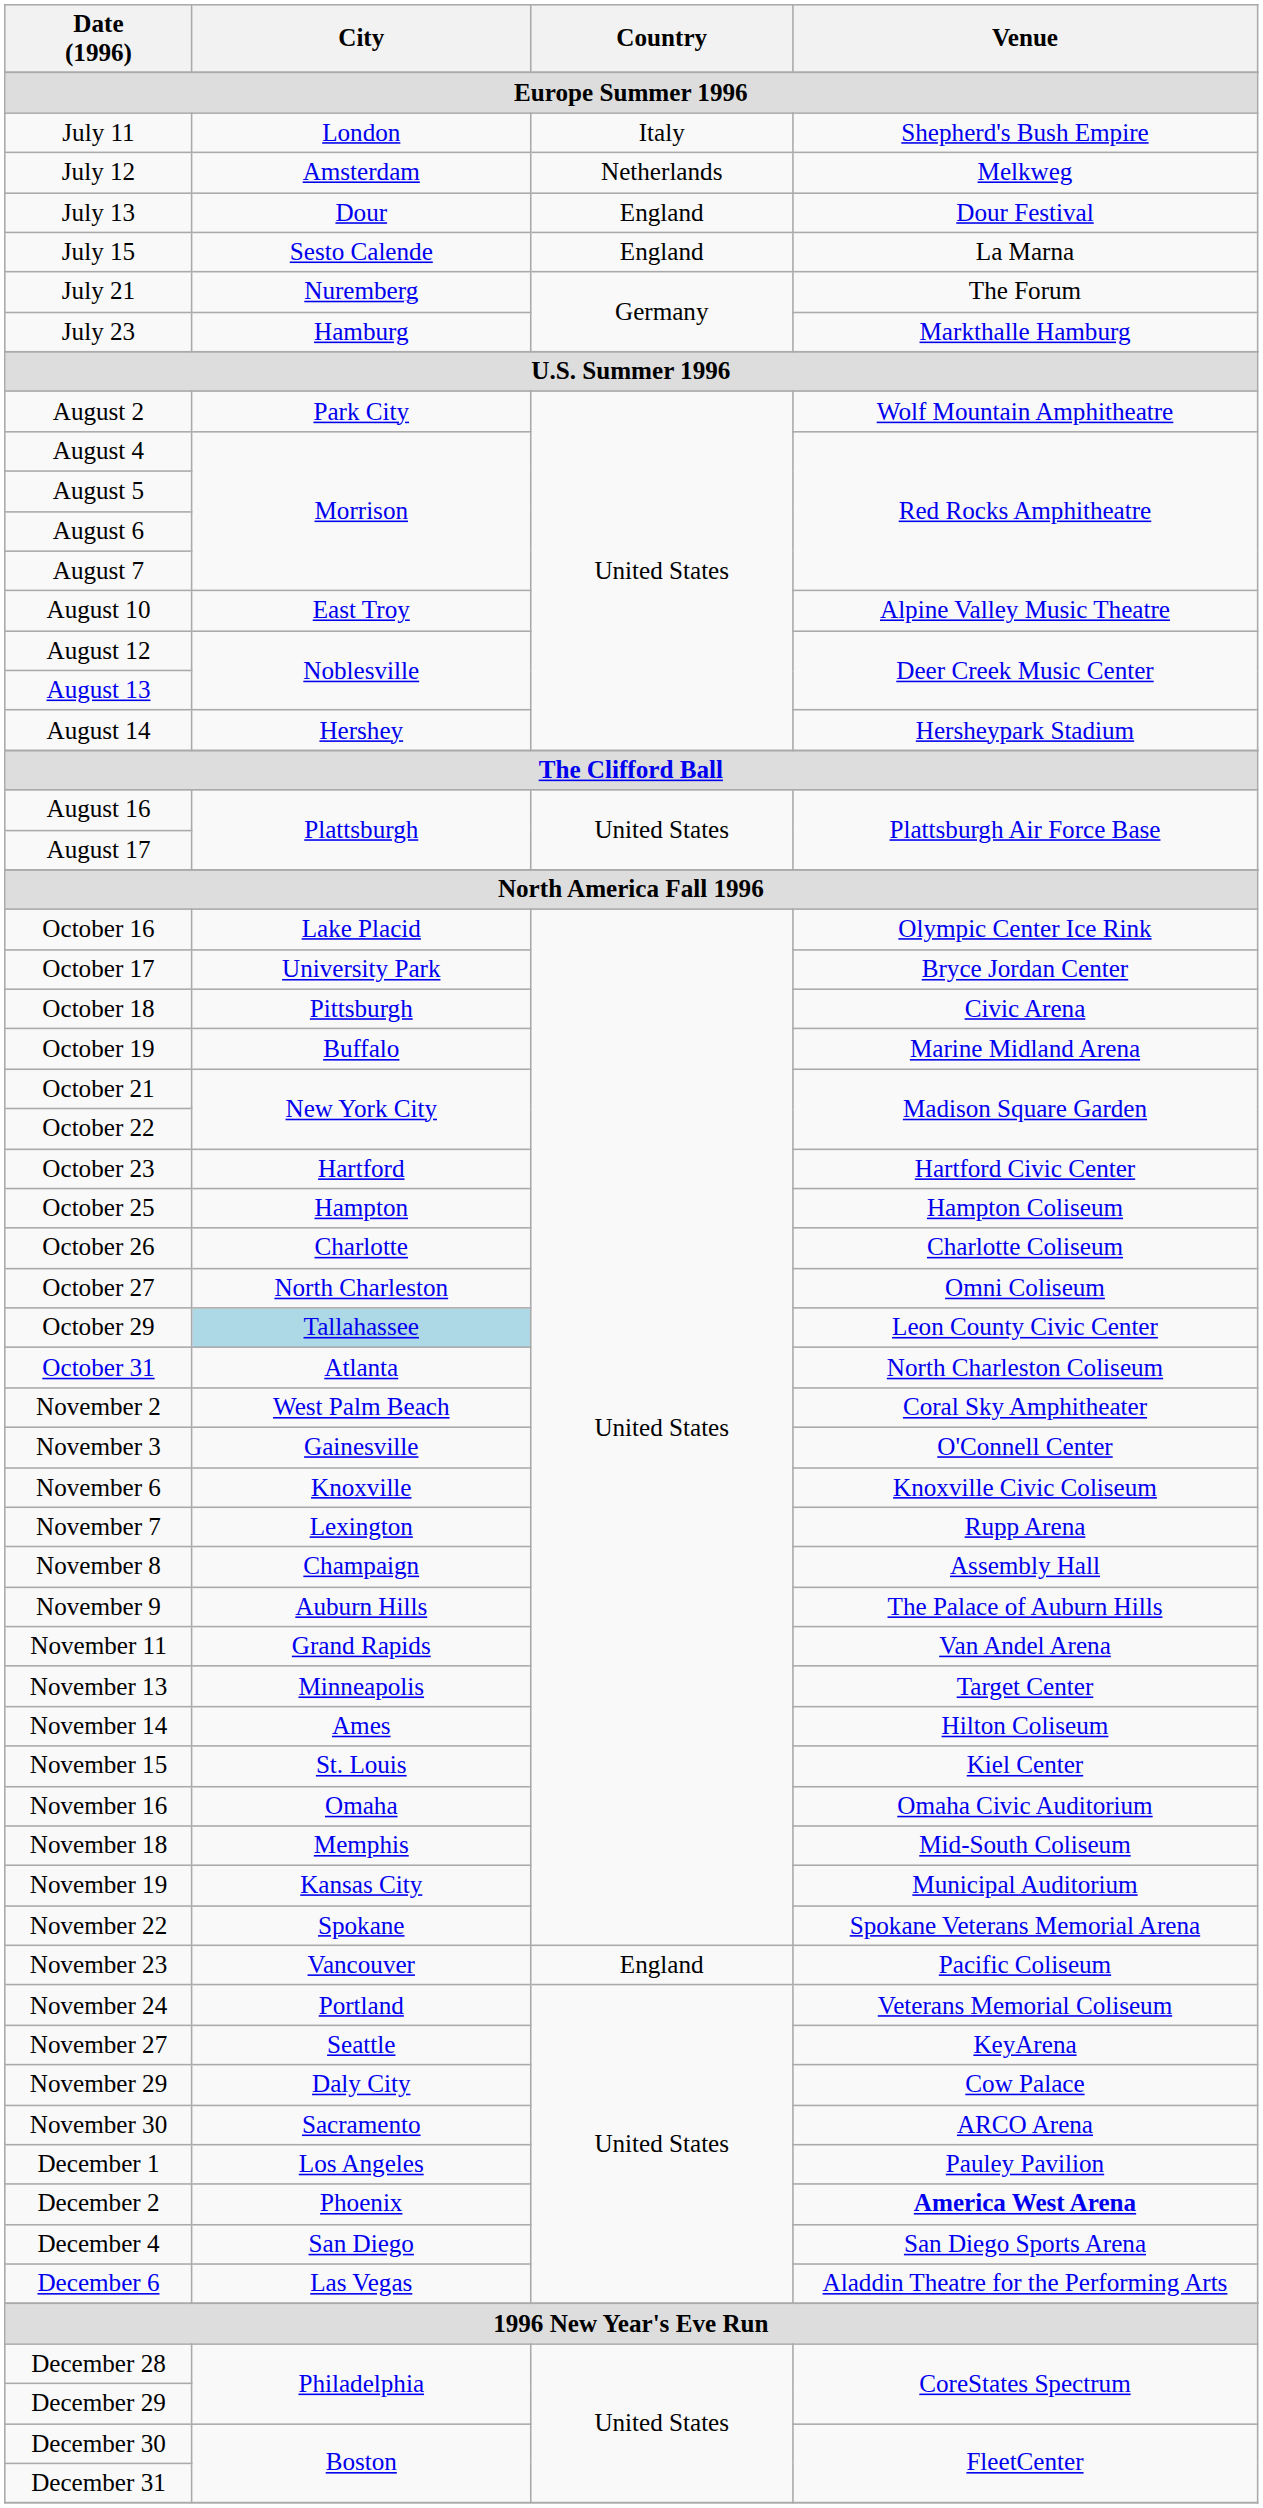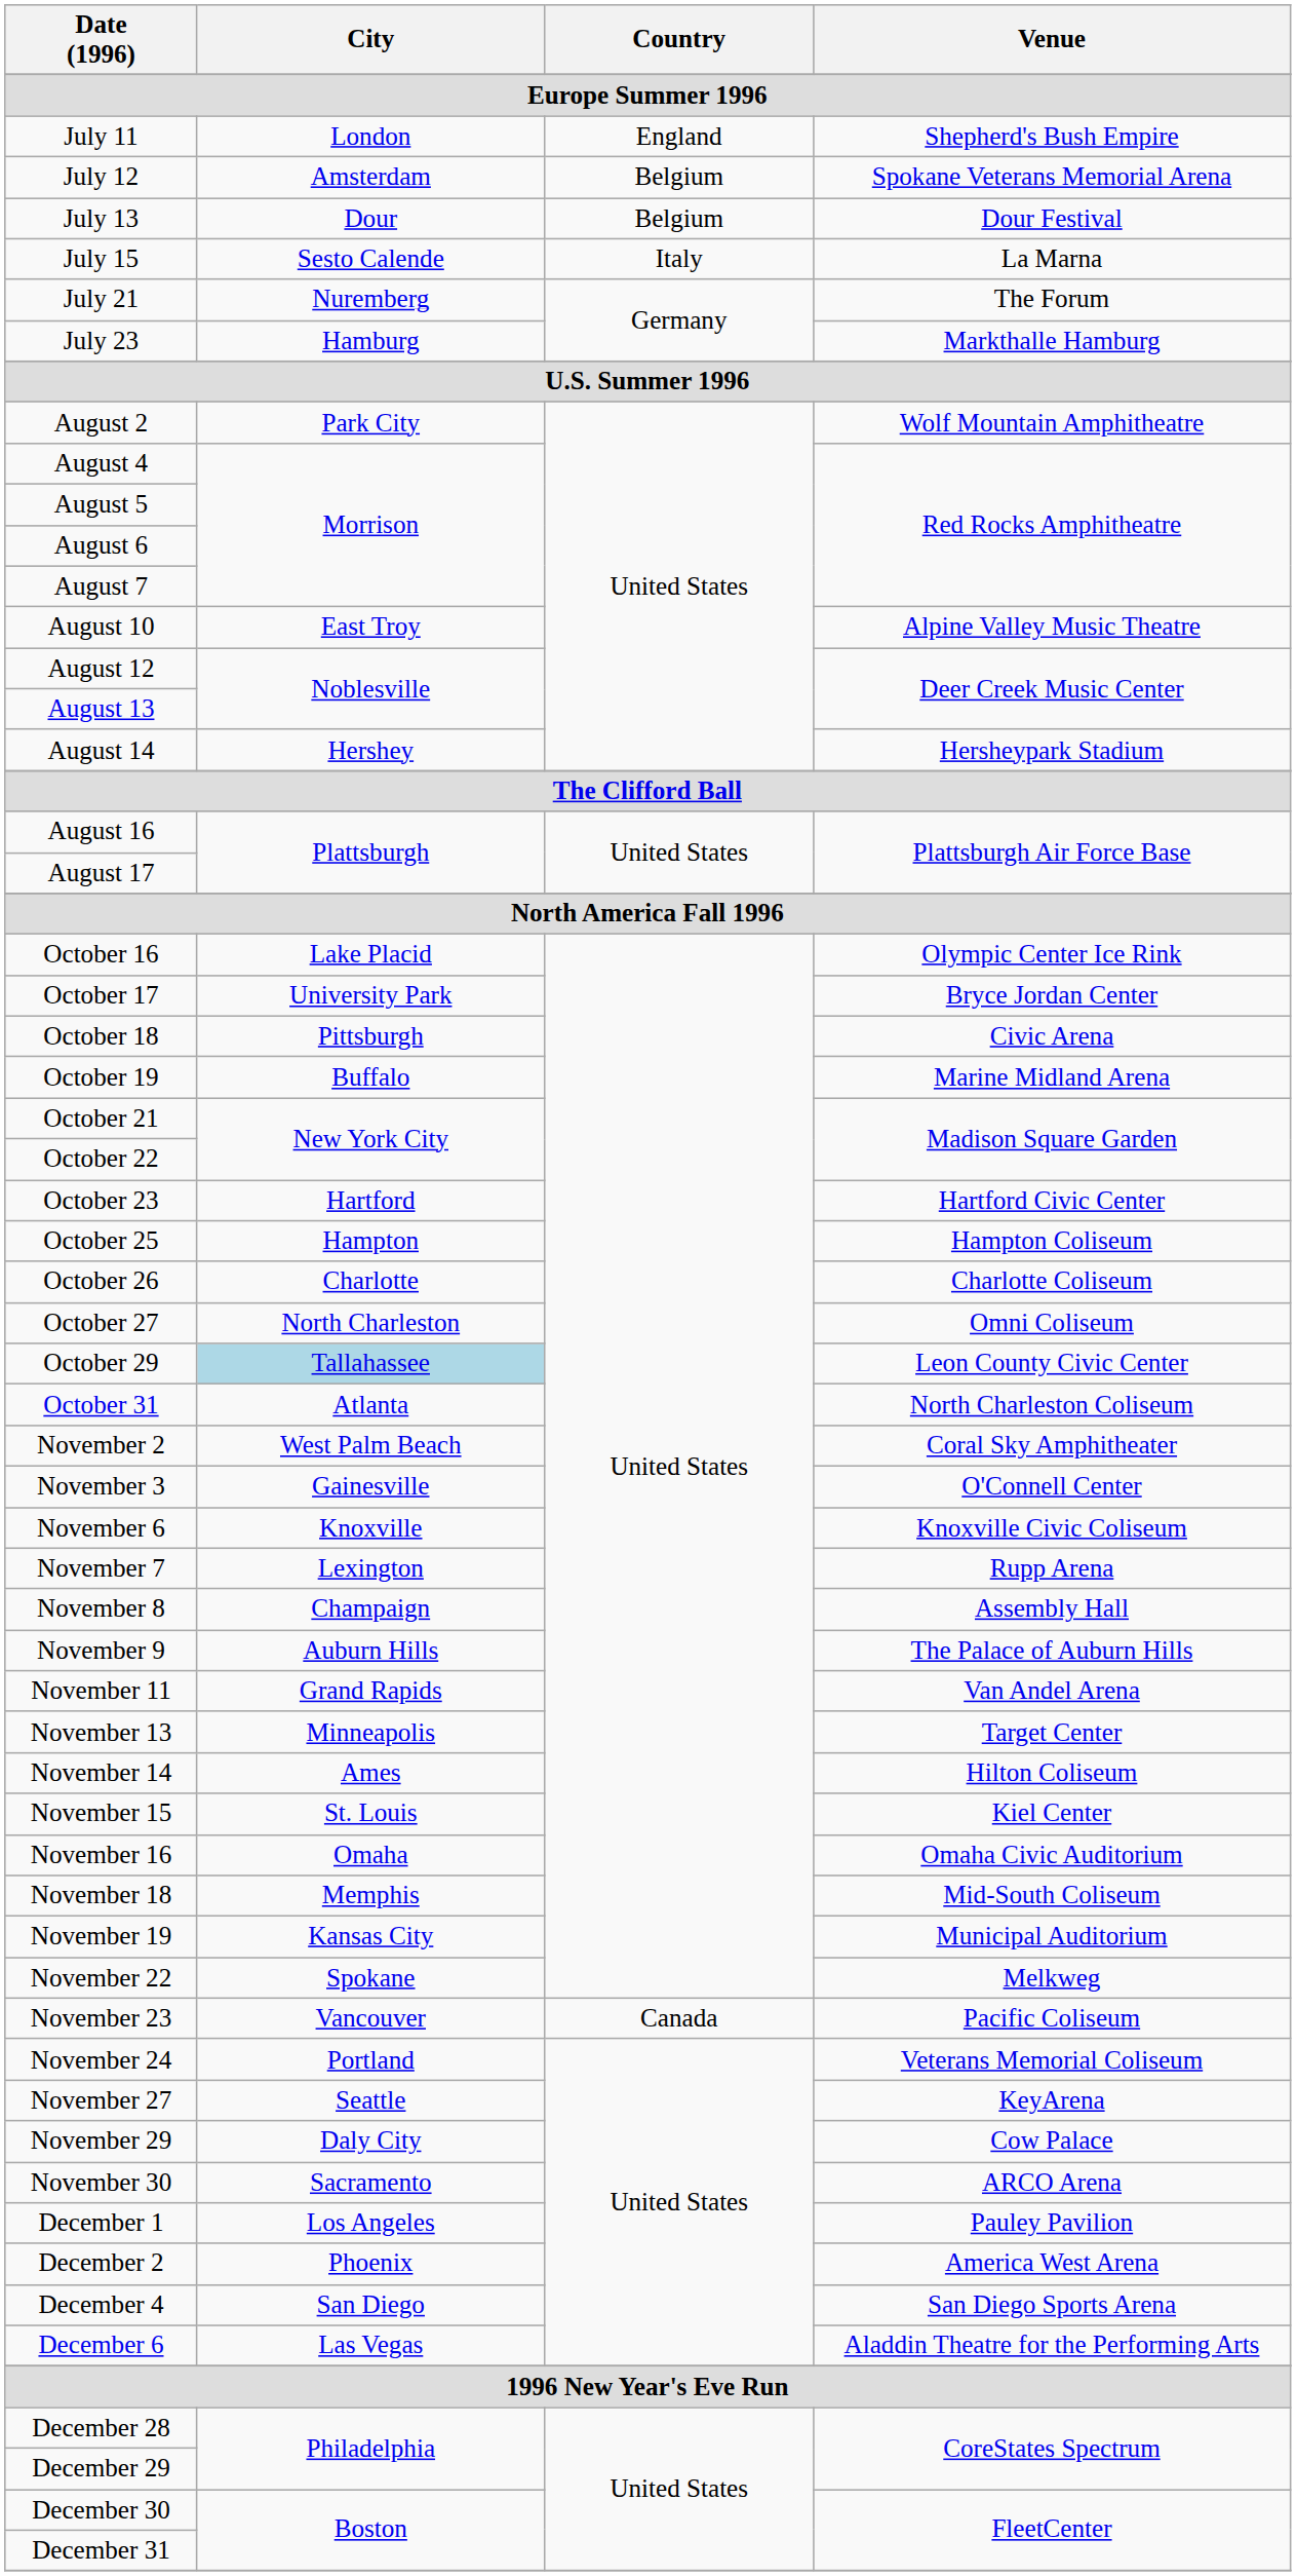 <table class="wikitable plainrowheaders" style="text-align:center;">
 <tr>
 <th scope="col" style="width:7em;">Date<br>(1996)</th>
 <th scope="col" style="width:13em;">City</th>
 <th scope="col" style="width:10em;">Country</th>
 <th scope="col" style="width:18em;">Venue</th>
 </tr>
 <tr>
 </tr>
 <tr style="background:#ddd;">
 <td colspan="6" style="text-align:center;"><strong>Europe Summer 1996</strong></td>
 </tr>
 <tr>
 <td>July 11</td>
 <td><a href='#'>London</a></td>
-<td>Italy</td>
+<td>England</td>
 <td><a href='#'>Shepherd's Bush Empire</a></td>
 </tr>
 <tr>
 <td>July 12</td>
 <td><a href='#'>Amsterdam</a></td>
-<td>Netherlands</td>
-<td><a href='#'>Melkweg</a></td>
+<td>Belgium</td>
+<td><a href='#'>Spokane Veterans Memorial Arena</a></td>
 </tr>
 <tr>
 <td>July 13</td>
 <td><a href='#'>Dour</a></td>
-<td>England</td>
+<td>Belgium</td>
 <td><a href='#'>Dour Festival</a></td>
 </tr>
 <tr>
 <td>July 15</td>
 <td><a href='#'>Sesto Calende</a></td>
-<td>England</td>
+<td>Italy</td>
 <td>La Marna</td>
 </tr>
 <tr>
 <td>July 21</td>
 <td><a href='#'>Nuremberg</a></td>
 <td rowspan="2">Germany</td>
 <td>The Forum</td>
 </tr>
 <tr>
 <td>July 23</td>
 <td><a href='#'>Hamburg</a></td>
 <td><a href='#'>Markthalle Hamburg</a></td>
 </tr>
 <tr>
 </tr>
 <tr style="background:#ddd;">
 <td colspan="6" style="text-align:center;"><strong>U.S. Summer 1996</strong></td>
 </tr>
 <tr>
 <td>August 2</td>
 <td><a href='#'>Park City</a></td>
 <td rowspan="9">United States</td>
 <td><a href='#'>Wolf Mountain Amphitheatre</a></td>
 </tr>
 <tr>
 <td>August 4</td>
 <td rowspan="4"><a href='#'>Morrison</a></td>
 <td rowspan="4"><a href='#'>Red Rocks Amphitheatre</a></td>
 </tr>
 <tr>
 <td>August 5</td>
 </tr>
 <tr>
 <td>August 6</td>
 </tr>
 <tr>
 <td>August 7</td>
 </tr>
 <tr>
 <td>August 10</td>
 <td><a href='#'>East Troy</a></td>
 <td><a href='#'>Alpine Valley Music Theatre</a></td>
 </tr>
 <tr>
 <td>August 12</td>
 <td rowspan="2"><a href='#'>Noblesville</a></td>
 <td rowspan="2"><a href='#'>Deer Creek Music Center</a></td>
 </tr>
 <tr>
 <td><a href='#'>August 13</a></td>
 </tr>
 <tr>
 <td>August 14</td>
 <td><a href='#'>Hershey</a></td>
 <td><a href='#'>Hersheypark Stadium</a></td>
 </tr>
 <tr>
 </tr>
 <tr style="background:#ddd;">
 <td colspan="6" style="text-align:center;"><a href='#'><strong>The Clifford Ball</strong></a></td>
 </tr>
 <tr>
 <td>August 16</td>
 <td rowspan="2"><a href='#'>Plattsburgh</a></td>
 <td rowspan="2">United States</td>
 <td rowspan="2"><a href='#'>Plattsburgh Air Force Base</a></td>
 </tr>
 <tr>
 <td>August 17</td>
 </tr>
 <tr>
 </tr>
 <tr style="background:#ddd;">
 <td colspan="6" style="text-align:center;"><strong>North America Fall 1996</strong></td>
 </tr>
 <tr>
 <td>October 16</td>
 <td><a href='#'>Lake Placid</a></td>
 <td rowspan="26">United States</td>
 <td><a href='#'>Olympic Center Ice Rink</a></td>
 </tr>
 <tr>
 <td>October 17</td>
 <td><a href='#'>University Park</a></td>
 <td><a href='#'>Bryce Jordan Center</a></td>
 </tr>
 <tr>
 <td>October 18</td>
 <td><a href='#'>Pittsburgh</a></td>
 <td><a href='#'>Civic Arena</a></td>
 </tr>
 <tr>
 <td>October 19</td>
 <td><a href='#'>Buffalo</a></td>
 <td><a href='#'>Marine Midland Arena</a></td>
 </tr>
 <tr>
 <td>October 21</td>
 <td rowspan="2"><a href='#'>New York City</a></td>
 <td rowspan="2"><a href='#'>Madison Square Garden</a></td>
 </tr>
 <tr>
 <td>October 22</td>
 </tr>
 <tr>
 <td>October 23</td>
 <td><a href='#'>Hartford</a></td>
 <td><a href='#'>Hartford Civic Center</a></td>
 </tr>
 <tr>
 <td>October 25</td>
 <td><a href='#'>Hampton</a></td>
 <td><a href='#'>Hampton Coliseum</a></td>
 </tr>
 <tr>
 <td>October 26</td>
 <td><a href='#'>Charlotte</a></td>
 <td><a href='#'>Charlotte Coliseum</a></td>
 </tr>
 <tr>
 <td>October 27</td>
 <td><a href='#'>North Charleston</a></td>
 <td><a href='#'>Omni Coliseum</a></td>
 </tr>
 <tr>
 <td>October 29</td>
 <td style="background: lightblue;"><a href='#'>Tallahassee</a></td>
 <td><a href='#'>Leon County Civic Center</a></td>
 </tr>
 <tr>
 <td><a href='#'>October 31</a></td>
 <td><a href='#'>Atlanta</a></td>
 <td><a href='#'>North Charleston Coliseum</a></td>
 </tr>
 <tr>
 <td>November 2</td>
 <td><a href='#'>West Palm Beach</a></td>
 <td><a href='#'>Coral Sky Amphitheater</a></td>
 </tr>
 <tr>
 <td>November 3</td>
 <td><a href='#'>Gainesville</a></td>
 <td><a href='#'>O'Connell Center</a></td>
 </tr>
 <tr>
 <td>November 6</td>
 <td><a href='#'>Knoxville</a></td>
 <td><a href='#'>Knoxville Civic Coliseum</a></td>
 </tr>
 <tr>
 <td>November 7</td>
 <td><a href='#'>Lexington</a></td>
 <td><a href='#'>Rupp Arena</a></td>
 </tr>
 <tr>
 <td>November 8</td>
 <td><a href='#'>Champaign</a></td>
 <td><a href='#'>Assembly Hall</a></td>
 </tr>
 <tr>
 <td>November 9</td>
 <td><a href='#'>Auburn Hills</a></td>
 <td><a href='#'>The Palace of Auburn Hills</a></td>
 </tr>
 <tr>
 <td>November 11</td>
 <td><a href='#'>Grand Rapids</a></td>
 <td><a href='#'>Van Andel Arena</a></td>
 </tr>
 <tr>
 <td>November 13</td>
 <td><a href='#'>Minneapolis</a></td>
 <td><a href='#'>Target Center</a></td>
 </tr>
 <tr>
 <td>November 14</td>
 <td><a href='#'>Ames</a></td>
 <td><a href='#'>Hilton Coliseum</a></td>
 </tr>
 <tr>
 <td>November 15</td>
 <td><a href='#'>St. Louis</a></td>
 <td><a href='#'>Kiel Center</a></td>
 </tr>
 <tr>
 <td>November 16</td>
 <td><a href='#'>Omaha</a></td>
 <td><a href='#'>Omaha Civic Auditorium</a></td>
 </tr>
 <tr>
 <td>November 18</td>
 <td><a href='#'>Memphis</a></td>
 <td><a href='#'>Mid-South Coliseum</a></td>
 </tr>
 <tr>
 <td>November 19</td>
 <td><a href='#'>Kansas City</a></td>
 <td><a href='#'>Municipal Auditorium</a></td>
 </tr>
 <tr>
 <td>November 22</td>
 <td><a href='#'>Spokane</a></td>
-<td><a href='#'>Spokane Veterans Memorial Arena</a></td>
+<td><a href='#'>Melkweg</a></td>
 </tr>
 <tr>
 <td>November 23</td>
 <td><a href='#'>Vancouver</a></td>
-<td>England</td>
+<td>Canada</td>
 <td><a href='#'>Pacific Coliseum</a></td>
 </tr>
 <tr>
 <td>November 24</td>
 <td><a href='#'>Portland</a></td>
 <td rowspan="8">United States</td>
 <td><a href='#'>Veterans Memorial Coliseum</a></td>
 </tr>
 <tr>
 <td>November 27</td>
 <td><a href='#'>Seattle</a></td>
 <td><a href='#'>KeyArena</a></td>
 </tr>
 <tr>
 <td>November 29</td>
 <td><a href='#'>Daly City</a></td>
 <td><a href='#'>Cow Palace</a></td>
 </tr>
 <tr>
 <td>November 30</td>
 <td><a href='#'>Sacramento</a></td>
 <td><a href='#'>ARCO Arena</a></td>
 </tr>
 <tr>
 <td>December 1</td>
 <td><a href='#'>Los Angeles</a></td>
 <td><a href='#'>Pauley Pavilion</a></td>
 </tr>
 <tr>
 <td>December 2</td>
 <td><a href='#'>Phoenix</a></td>
-<td><strong><a href='#'>America West Arena</a></strong></td>
+<td><a href='#'>America West Arena</a></td>
 </tr>
 <tr>
 <td>December 4</td>
 <td><a href='#'>San Diego</a></td>
 <td><a href='#'>San Diego Sports Arena</a></td>
 </tr>
 <tr>
 <td><a href='#'>December 6</a></td>
 <td><a href='#'>Las Vegas</a></td>
 <td><a href='#'>Aladdin Theatre for the Performing Arts</a></td>
 </tr>
 <tr>
 </tr>
 <tr style="background:#ddd;">
 <td colspan="6" style="text-align:center;"><strong>1996 New Year's Eve Run</strong></td>
 </tr>
 <tr>
 <td>December 28</td>
 <td rowspan="2"><a href='#'>Philadelphia</a></td>
 <td rowspan="4">United States</td>
 <td rowspan="2"><a href='#'>CoreStates Spectrum</a></td>
 </tr>
 <tr>
 <td>December 29</td>
 </tr>
 <tr>
 <td>December 30</td>
 <td rowspan="2"><a href='#'>Boston</a></td>
 <td rowspan="2"><a href='#'>FleetCenter</a></td>
 </tr>
 <tr>
 <td>December 31</td>
 </tr>
 <tr>
 </tr>
 </table>
